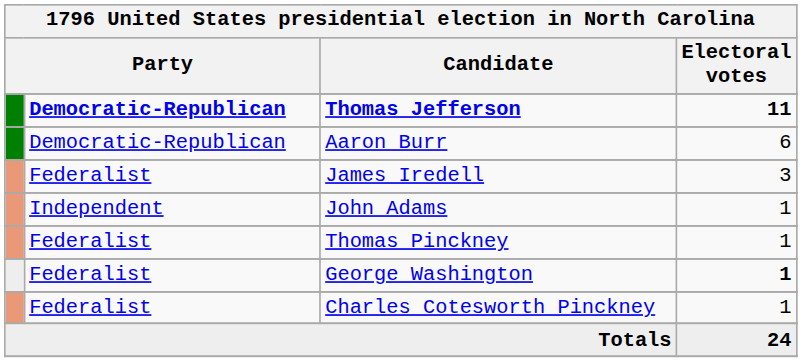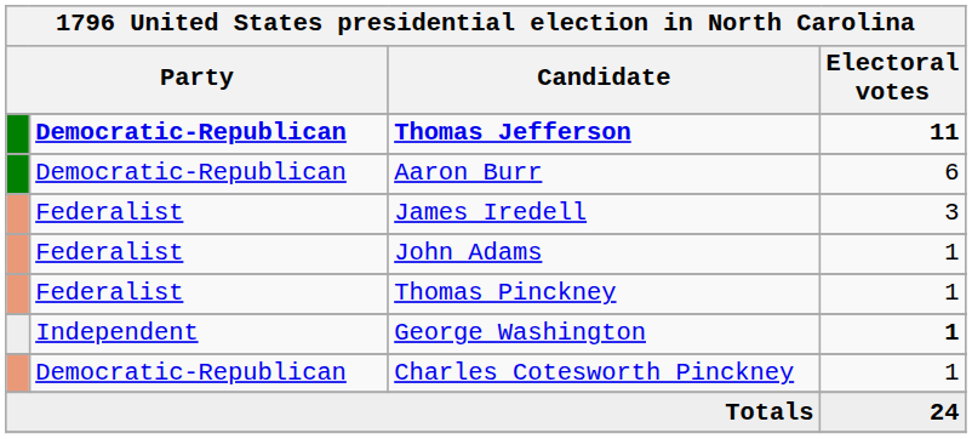 <table class="wikitable" style="font-size: 95%;">
 <tr>
 <th colspan="4">1796 United States presidential election in North Carolina</th>
 </tr>
 <tr>
 <th colspan="2" style="width: 15em">Party</th>
 <th style="width: 17em">Candidate</th>
 <th style="width: 5em">Electoral votes</th>
 </tr>
 <tr>
 </tr>
 <tr>
 <th style="background-color:#008000; width: 3px"></th>
 <td style="width: 130px"><strong><a href='#'>Democratic-Republican</a></strong></td>
 <td><strong><a href='#'>Thomas Jefferson</a></strong></td>
 <td align="right"><strong>11</strong></td>
 </tr>
 <tr>
 </tr>
 <tr>
 <th style="background-color:#008000; width: 3px"></th>
 <td style="width: 130px"><a href='#'>Democratic-Republican</a></td>
 <td><a href='#'>Aaron Burr</a></td>
 <td align="right">6</td>
 </tr>
 <tr>
 </tr>
 <tr>
 <th style="background-color:#EA9978; width: 3px"></th>
 <td style="width: 130px"><a href='#'>Federalist</a></td>
 <td><a href='#'>James Iredell</a></td>
 <td align="right">3</td>
 </tr>
 <tr>
 </tr>
 <tr>
 <th style="background-color:#EA9978; width: 3px"></th>
-<td style="width: 130px"><a href='#'>Independent</a></td>
+<td style="width: 130px"><a href='#'>Federalist</a></td>
 <td><a href='#'>John Adams</a></td>
 <td align="right">1</td>
 </tr>
 <tr>
 </tr>
 <tr>
 <th style="background-color:#EA9978; width: 3px"></th>
 <td style="width: 130px"><a href='#'>Federalist</a></td>
 <td><a href='#'>Thomas Pinckney</a></td>
 <td align="right">1</td>
 </tr>
 <tr>
 </tr>
 <tr>
 <th style="background-color:#EEEEEE; width: 3px"></th>
-<td style="width: 130px"><a href='#'>Federalist</a></td>
+<td style="width: 130px"><a href='#'>Independent</a></td>
 <td><a href='#'>George Washington</a></td>
 <td align="right"><strong>1</strong></td>
 </tr>
 <tr>
 </tr>
 <tr>
 <th style="background-color:#EA9978; width: 3px"></th>
-<td style="width: 130px"><a href='#'>Federalist</a></td>
+<td style="width: 130px"><a href='#'>Democratic-Republican</a></td>
 <td><a href='#'>Charles Cotesworth Pinckney</a></td>
 <td align="right">1</td>
 </tr>
 <tr>
 </tr>
 <tr bgcolor="#EEEEEE">
 <td colspan="3" align="right"><strong>Totals</strong></td>
 <td align="right"><strong>24</strong></td>
 </tr>
 <tr>
 </tr>
 </table>
